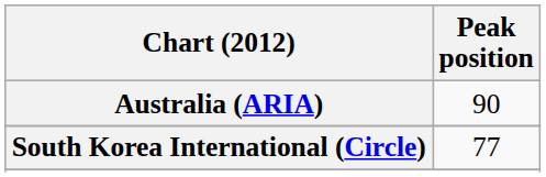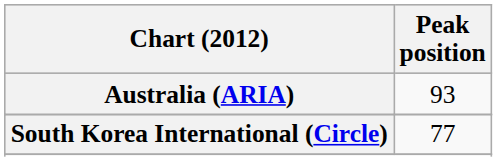 <table class="wikitable sortable plainrowheaders" style="text-align:center">
 <tr>
 <th scope="col">Chart (2012)</th>
 <th scope="col">Peak<br>position</th>
 </tr>
 <tr>
 <th scope="row">Australia (<a href='#'>ARIA</a>)</th>
-<td>90</td>
+<td>93</td>
 </tr>
 <tr>
 </tr>
 <tr>
 </tr>
 <tr>
 </tr>
 <tr>
 <th scope="row">South Korea International (<a href='#'>Circle</a>)</th>
 <td>77</td>
 </tr>
 <tr>
 </tr>
 <tr>
 </tr>
 <tr>
 </tr>
 </table>
